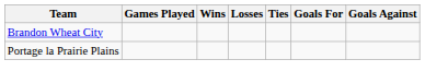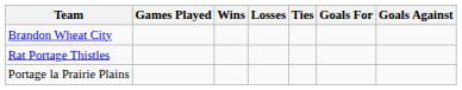 <table class="wikitable">
 <tr>
 <th>Team</th>
 <th>Games Played</th>
 <th>Wins</th>
 <th>Losses</th>
 <th>Ties</th>
 <th>Goals For</th>
 <th>Goals Against</th>
 </tr>
 <tr>
 <td><a href='#'>Brandon Wheat City</a></td>
 <td></td>
 <td></td>
 <td></td>
 <td></td>
 <td></td>
 <td></td>
 </tr>
 <tr>
+<td><a href='#'>Rat Portage Thistles</a></td>
+<td></td>
+<td></td>
+<td></td>
+<td></td>
+<td></td>
+<td></td>
+</tr>
+<tr>
 <td>Portage la Prairie Plains</td>
 <td></td>
 <td></td>
 <td></td>
 <td></td>
 <td></td>
 <td></td>
 </tr>
 </table>
